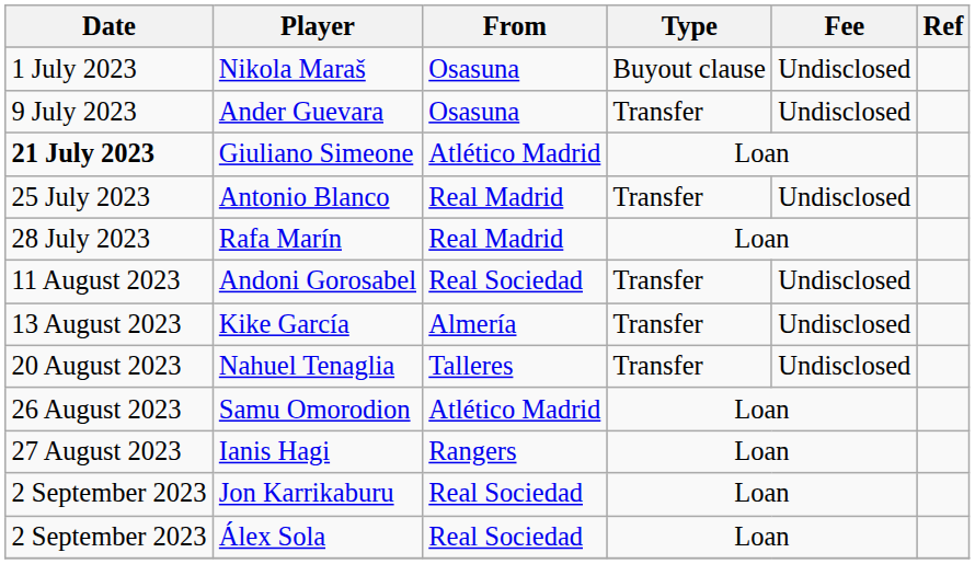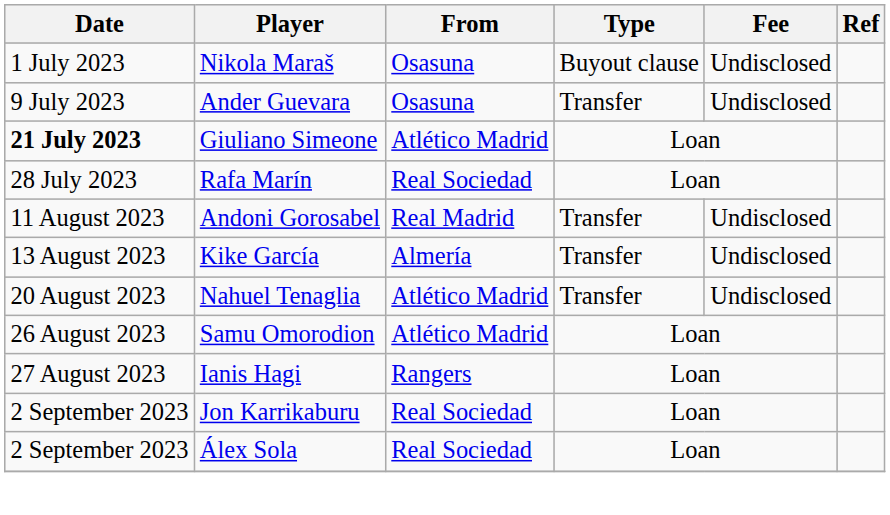 <table class="wikitable">
 <tr>
 <th>Date</th>
 <th>Player</th>
 <th>From</th>
 <th>Type</th>
 <th>Fee</th>
 <th>Ref</th>
 </tr>
 <tr>
 <td>1 July 2023</td>
 <td> <a href='#'>Nikola Maraš</a></td>
 <td><a href='#'>Osasuna</a></td>
 <td>Buyout clause</td>
 <td>Undisclosed</td>
 <td></td>
 </tr>
 <tr>
 <td>9 July 2023</td>
 <td> <a href='#'>Ander Guevara</a></td>
 <td><a href='#'>Osasuna</a></td>
 <td>Transfer</td>
 <td>Undisclosed</td>
 <td></td>
 </tr>
 <tr>
 <td><strong>21 July 2023</strong></td>
 <td> <a href='#'>Giuliano Simeone</a></td>
 <td><a href='#'>Atlético Madrid</a></td>
 <td colspan=2 align=center>Loan</td>
 <td></td>
 </tr>
 <tr>
-<td>25 July 2023</td>
-<td> <a href='#'>Antonio Blanco</a></td>
-<td><a href='#'>Real Madrid</a></td>
-<td>Transfer</td>
-<td>Undisclosed</td>
-<td></td>
-</tr>
-<tr>
 <td>28 July 2023</td>
 <td> <a href='#'>Rafa Marín</a></td>
-<td><a href='#'>Real Madrid</a></td>
+<td><a href='#'>Real Sociedad</a></td>
 <td colspan=2 align=center>Loan</td>
 <td></td>
 </tr>
 <tr>
 <td>11 August 2023</td>
 <td> <a href='#'>Andoni Gorosabel</a></td>
-<td><a href='#'>Real Sociedad</a></td>
+<td><a href='#'>Real Madrid</a></td>
 <td>Transfer</td>
 <td>Undisclosed</td>
 <td></td>
 </tr>
 <tr>
 <td>13 August 2023</td>
 <td> <a href='#'>Kike García</a></td>
 <td><a href='#'>Almería</a></td>
 <td>Transfer</td>
 <td>Undisclosed</td>
 <td></td>
 </tr>
 <tr>
 <td>20 August 2023</td>
 <td> <a href='#'>Nahuel Tenaglia</a></td>
-<td> <a href='#'>Talleres</a></td>
+<td><a href='#'>Atlético Madrid</a></td>
 <td>Transfer</td>
 <td>Undisclosed</td>
 <td></td>
 </tr>
 <tr>
 <td>26 August 2023</td>
 <td> <a href='#'>Samu Omorodion</a></td>
 <td><a href='#'>Atlético Madrid</a></td>
 <td colspan=2 align=center>Loan</td>
 <td></td>
 </tr>
 <tr>
 <td>27 August 2023</td>
 <td> <a href='#'>Ianis Hagi</a></td>
 <td> <a href='#'>Rangers</a></td>
 <td colspan=2 align=center>Loan</td>
 <td></td>
 </tr>
 <tr>
 <td>2 September 2023</td>
 <td> <a href='#'>Jon Karrikaburu</a></td>
 <td><a href='#'>Real Sociedad</a></td>
 <td colspan=2 align=center>Loan</td>
 <td></td>
 </tr>
 <tr>
 <td>2 September 2023</td>
 <td> <a href='#'>Álex Sola</a></td>
 <td><a href='#'>Real Sociedad</a></td>
 <td colspan=2 align=center>Loan</td>
 <td></td>
 </tr>
 <tr>
 </tr>
 </table>
